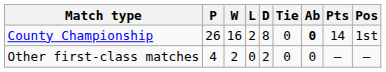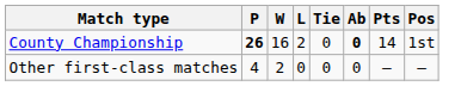 <table class="wikitable" style="text-align:center">
 <tr>
 <th>Match type</th>
 <th>P</th>
 <th>W</th>
 <th>L</th>
-<th>D</th>
 <th>Tie</th>
 <th>Ab</th>
 <th>Pts</th>
 <th>Pos</th>
 </tr>
 <tr>
 <td style = "text-align:left"><a href='#'>County Championship</a></td>
-<td>26</td>
+<td><strong>26</strong></td>
 <td>16</td>
 <td>2</td>
-<td>8</td>
 <td>0</td>
 <td><strong>0</strong></td>
 <td>14</td>
 <td>1st</td>
 </tr>
 <tr>
 <td style = "text-align:left">Other first-class matches</td>
 <td>4</td>
 <td>2</td>
 <td>0</td>
-<td>2</td>
 <td>0</td>
 <td>0</td>
 <td>–</td>
 <td>–</td>
 </tr>
 </table>
